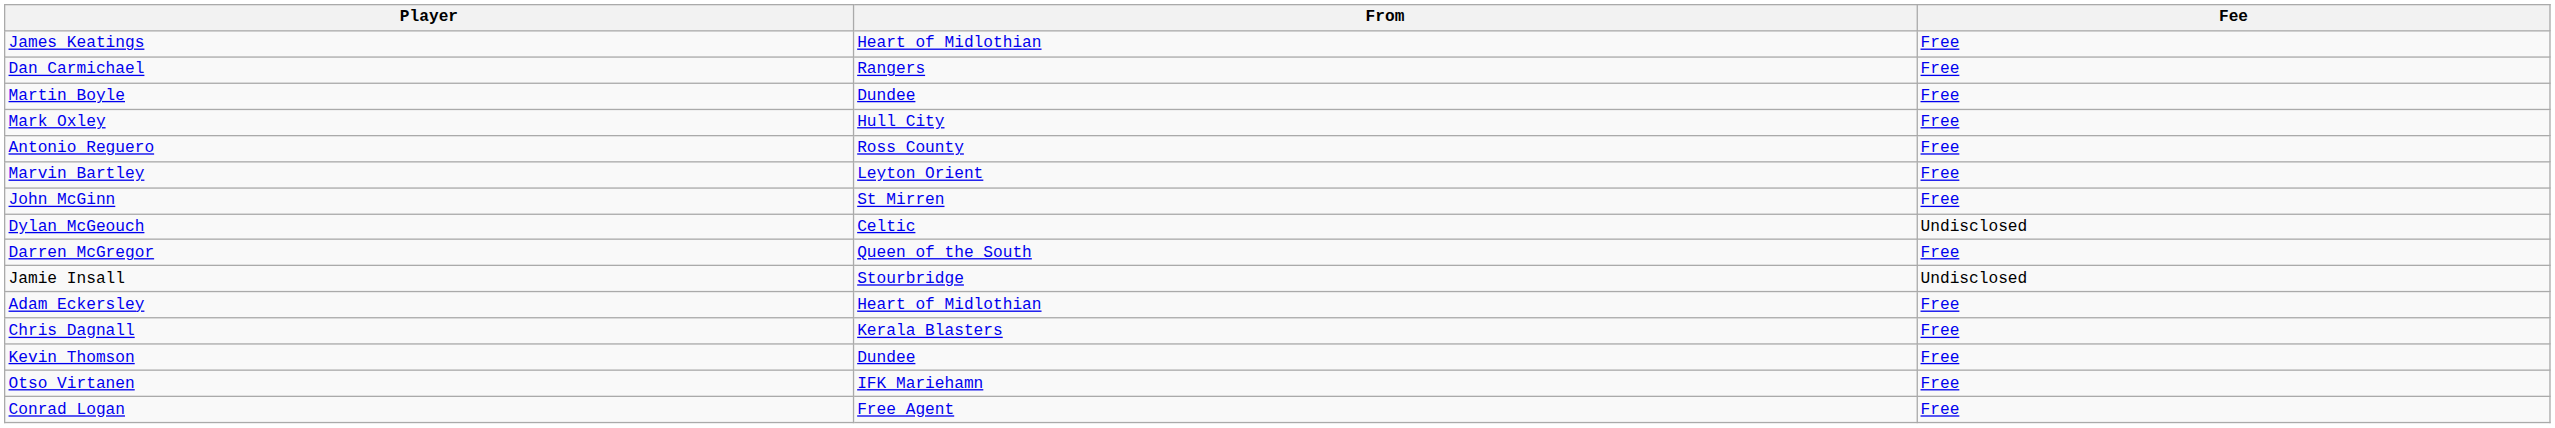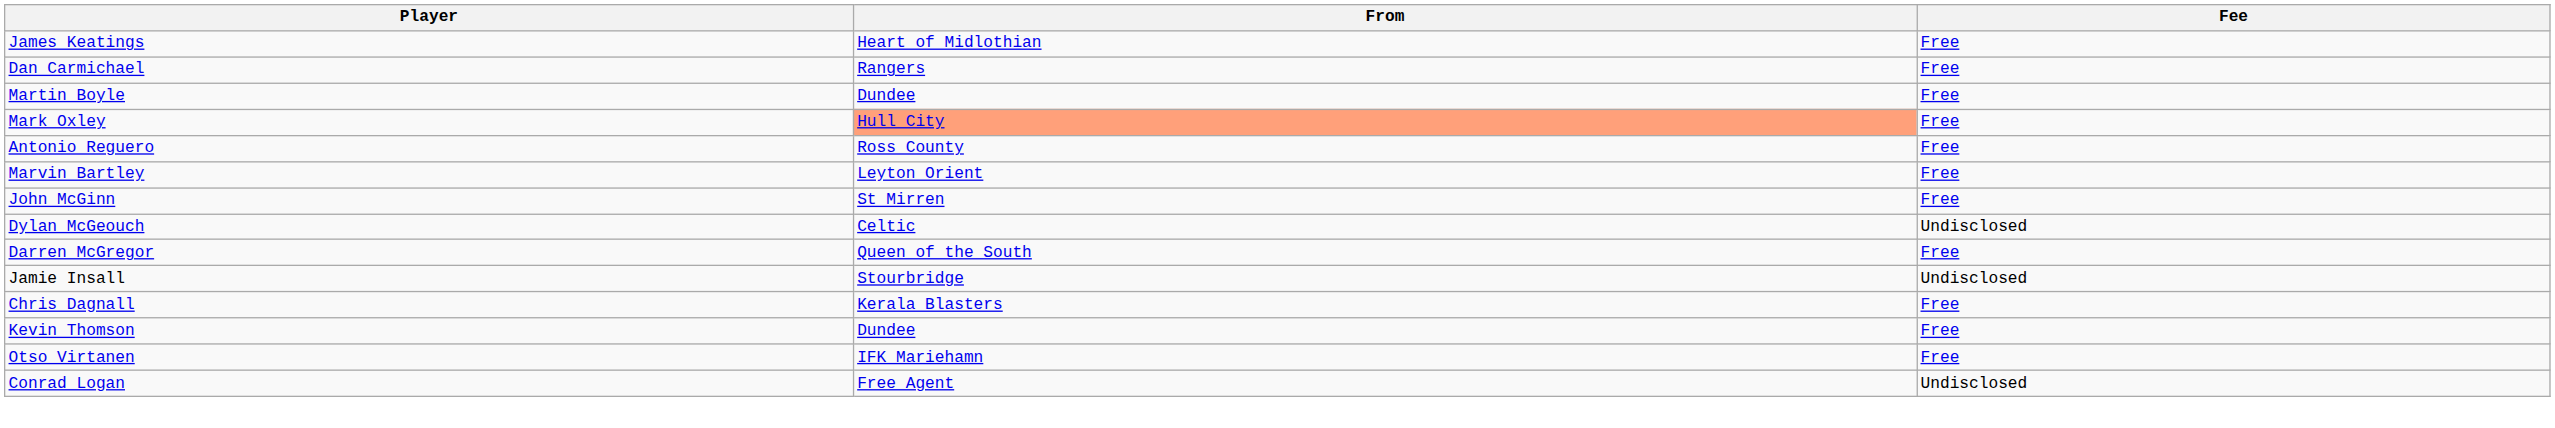 <table class="wikitable" style="text-align:center; font-size:95%;width:98%; text-align:left">
 <tr>
 <th>Player</th>
 <th>From</th>
 <th>Fee</th>
 </tr>
 <tr>
 <td> <a href='#'>James Keatings</a></td>
 <td> <a href='#'>Heart of Midlothian</a></td>
 <td><a href='#'>Free</a></td>
 </tr>
 <tr>
 <td> <a href='#'>Dan Carmichael</a></td>
 <td> <a href='#'>Rangers</a></td>
 <td><a href='#'>Free</a></td>
 </tr>
 <tr>
 <td> <a href='#'>Martin Boyle</a></td>
 <td> <a href='#'>Dundee</a></td>
 <td><a href='#'>Free</a></td>
 </tr>
 <tr>
 <td> <a href='#'>Mark Oxley</a></td>
-<td> <a href='#'>Hull City</a></td>
+<td style="background: lightsalmon;"> <a href='#'>Hull City</a></td>
 <td><a href='#'>Free</a></td>
 </tr>
 <tr>
 <td> <a href='#'>Antonio Reguero</a></td>
 <td> <a href='#'>Ross County</a></td>
 <td><a href='#'>Free</a></td>
 </tr>
 <tr>
 <td> <a href='#'>Marvin Bartley</a></td>
 <td> <a href='#'>Leyton Orient</a></td>
 <td><a href='#'>Free</a></td>
 </tr>
 <tr>
 <td> <a href='#'>John McGinn</a></td>
 <td> <a href='#'>St Mirren</a></td>
 <td><a href='#'>Free</a></td>
 </tr>
 <tr>
 <td> <a href='#'>Dylan McGeouch</a></td>
 <td> <a href='#'>Celtic</a></td>
 <td>Undisclosed</td>
 </tr>
 <tr>
 <td> <a href='#'>Darren McGregor</a></td>
 <td> <a href='#'>Queen of the South</a></td>
 <td><a href='#'>Free</a></td>
 </tr>
 <tr>
 <td> Jamie Insall</td>
 <td> <a href='#'>Stourbridge</a></td>
 <td>Undisclosed</td>
 </tr>
 <tr>
-<td> <a href='#'>Adam Eckersley</a></td>
-<td> <a href='#'>Heart of Midlothian</a></td>
-<td><a href='#'>Free</a></td>
-</tr>
-<tr>
 <td> <a href='#'>Chris Dagnall</a></td>
 <td> <a href='#'>Kerala Blasters</a></td>
 <td><a href='#'>Free</a></td>
 </tr>
 <tr>
 <td> <a href='#'>Kevin Thomson</a></td>
 <td> <a href='#'>Dundee</a></td>
 <td><a href='#'>Free</a></td>
 </tr>
 <tr>
 <td> <a href='#'>Otso Virtanen</a></td>
 <td> <a href='#'>IFK Mariehamn</a></td>
 <td><a href='#'>Free</a></td>
 </tr>
 <tr>
 <td> <a href='#'>Conrad Logan</a></td>
 <td><a href='#'>Free Agent</a></td>
-<td><a href='#'>Free</a></td>
+<td>Undisclosed</td>
 </tr>
 </table>
